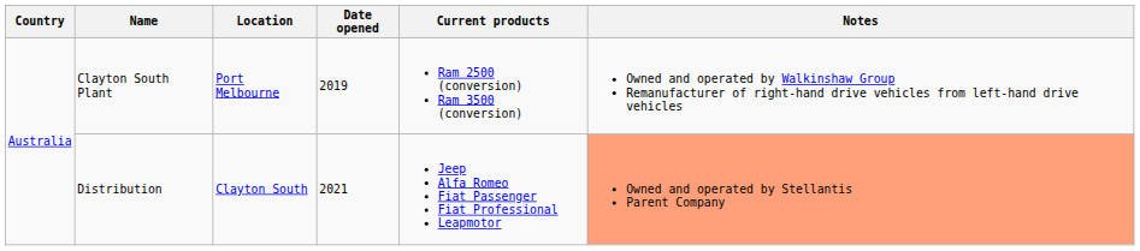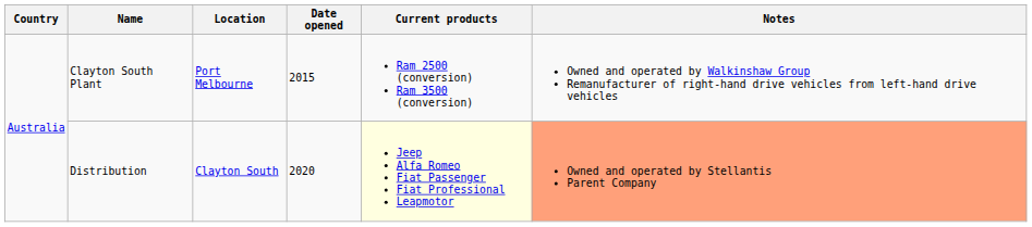 <table class="wikitable sortable sticky-header">
 <tr>
 <th>Country</th>
 <th>Name</th>
 <th>Location</th>
 <th>Date opened</th>
 <th>Current products</th>
 <th>Notes</th>
 </tr>
 <tr>
 <td rowspan="2"><a href='#'>Australia</a></td>
 <td>Clayton South Plant</td>
 <td><a href='#'>Port Melbourne</a></td>
-<td>2019</td>
+<td>2015</td>
 <td><br><ul><li><a href='#'>Ram 2500</a> (conversion)</li><li><a href='#'>Ram 3500</a> (conversion)</li></ul></td>
 <td><br><ul><li>Owned and operated by <a href='#'>Walkinshaw Group</a></li><li>Remanufacturer of right-hand drive vehicles from left-hand drive vehicles</li></ul></td>
 </tr>
 <tr>
 <td>Distribution</td>
 <td><a href='#'>Clayton South</a></td>
-<td>2021</td>
-<td><br><ul><li><a href='#'>Jeep</a></li><li><a href='#'>Alfa Romeo</a></li><li><a href='#'>Fiat Passenger</a></li><li><a href='#'>Fiat Professional</a></li><li><a href='#'>Leapmotor</a></li></ul></td>
+<td>2020</td>
+<td style="background: lightyellow;"><br><ul><li><a href='#'>Jeep</a></li><li><a href='#'>Alfa Romeo</a></li><li><a href='#'>Fiat Passenger</a></li><li><a href='#'>Fiat Professional</a></li><li><a href='#'>Leapmotor</a></li></ul></td>
 <td style="background: lightsalmon;"><br><ul><li>Owned and operated by Stellantis</li><li>Parent Company</li></ul></td>
 </tr>
 </table>
